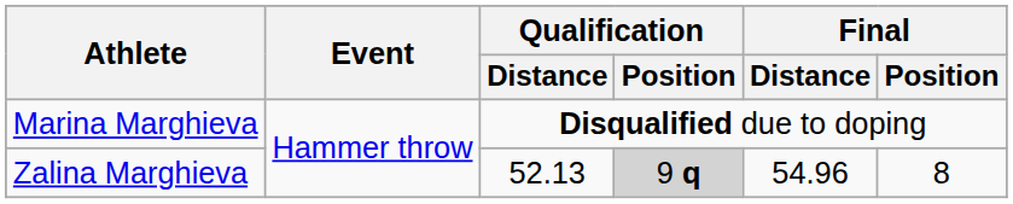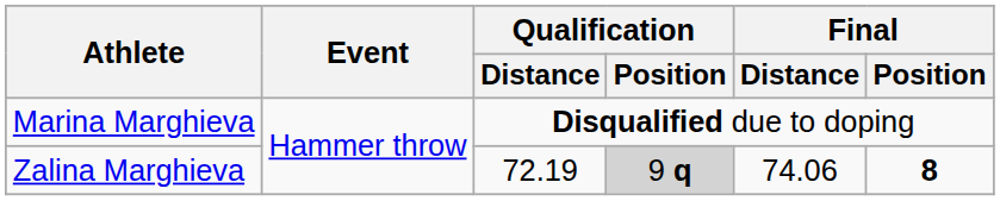 <table class=wikitable style="font-size:90%">
 <tr>
 <th rowspan="2">Athlete</th>
 <th rowspan="2">Event</th>
 <th colspan="2">Qualification</th>
 <th colspan="2">Final</th>
 </tr>
 <tr style="font-size:95%">
 <th>Distance</th>
 <th>Position</th>
 <th>Distance</th>
 <th>Position</th>
 </tr>
 <tr align=center>
 <td align=left><a href='#'>Marina Marghieva</a></td>
 <td align=left rowspan=2><a href='#'>Hammer throw</a></td>
 <td colspan=4><strong>Disqualified</strong> due to doping</td>
 </tr>
 <tr align=center>
 <td align=left><a href='#'>Zalina Marghieva</a></td>
-<td>52.13</td>
+<td>72.19</td>
 <td style="background: lightgrey;">9 <strong>q</strong></td>
-<td>54.96</td>
-<td>8</td>
+<td>74.06</td>
+<td><strong>8</strong></td>
 </tr>
 </table>
